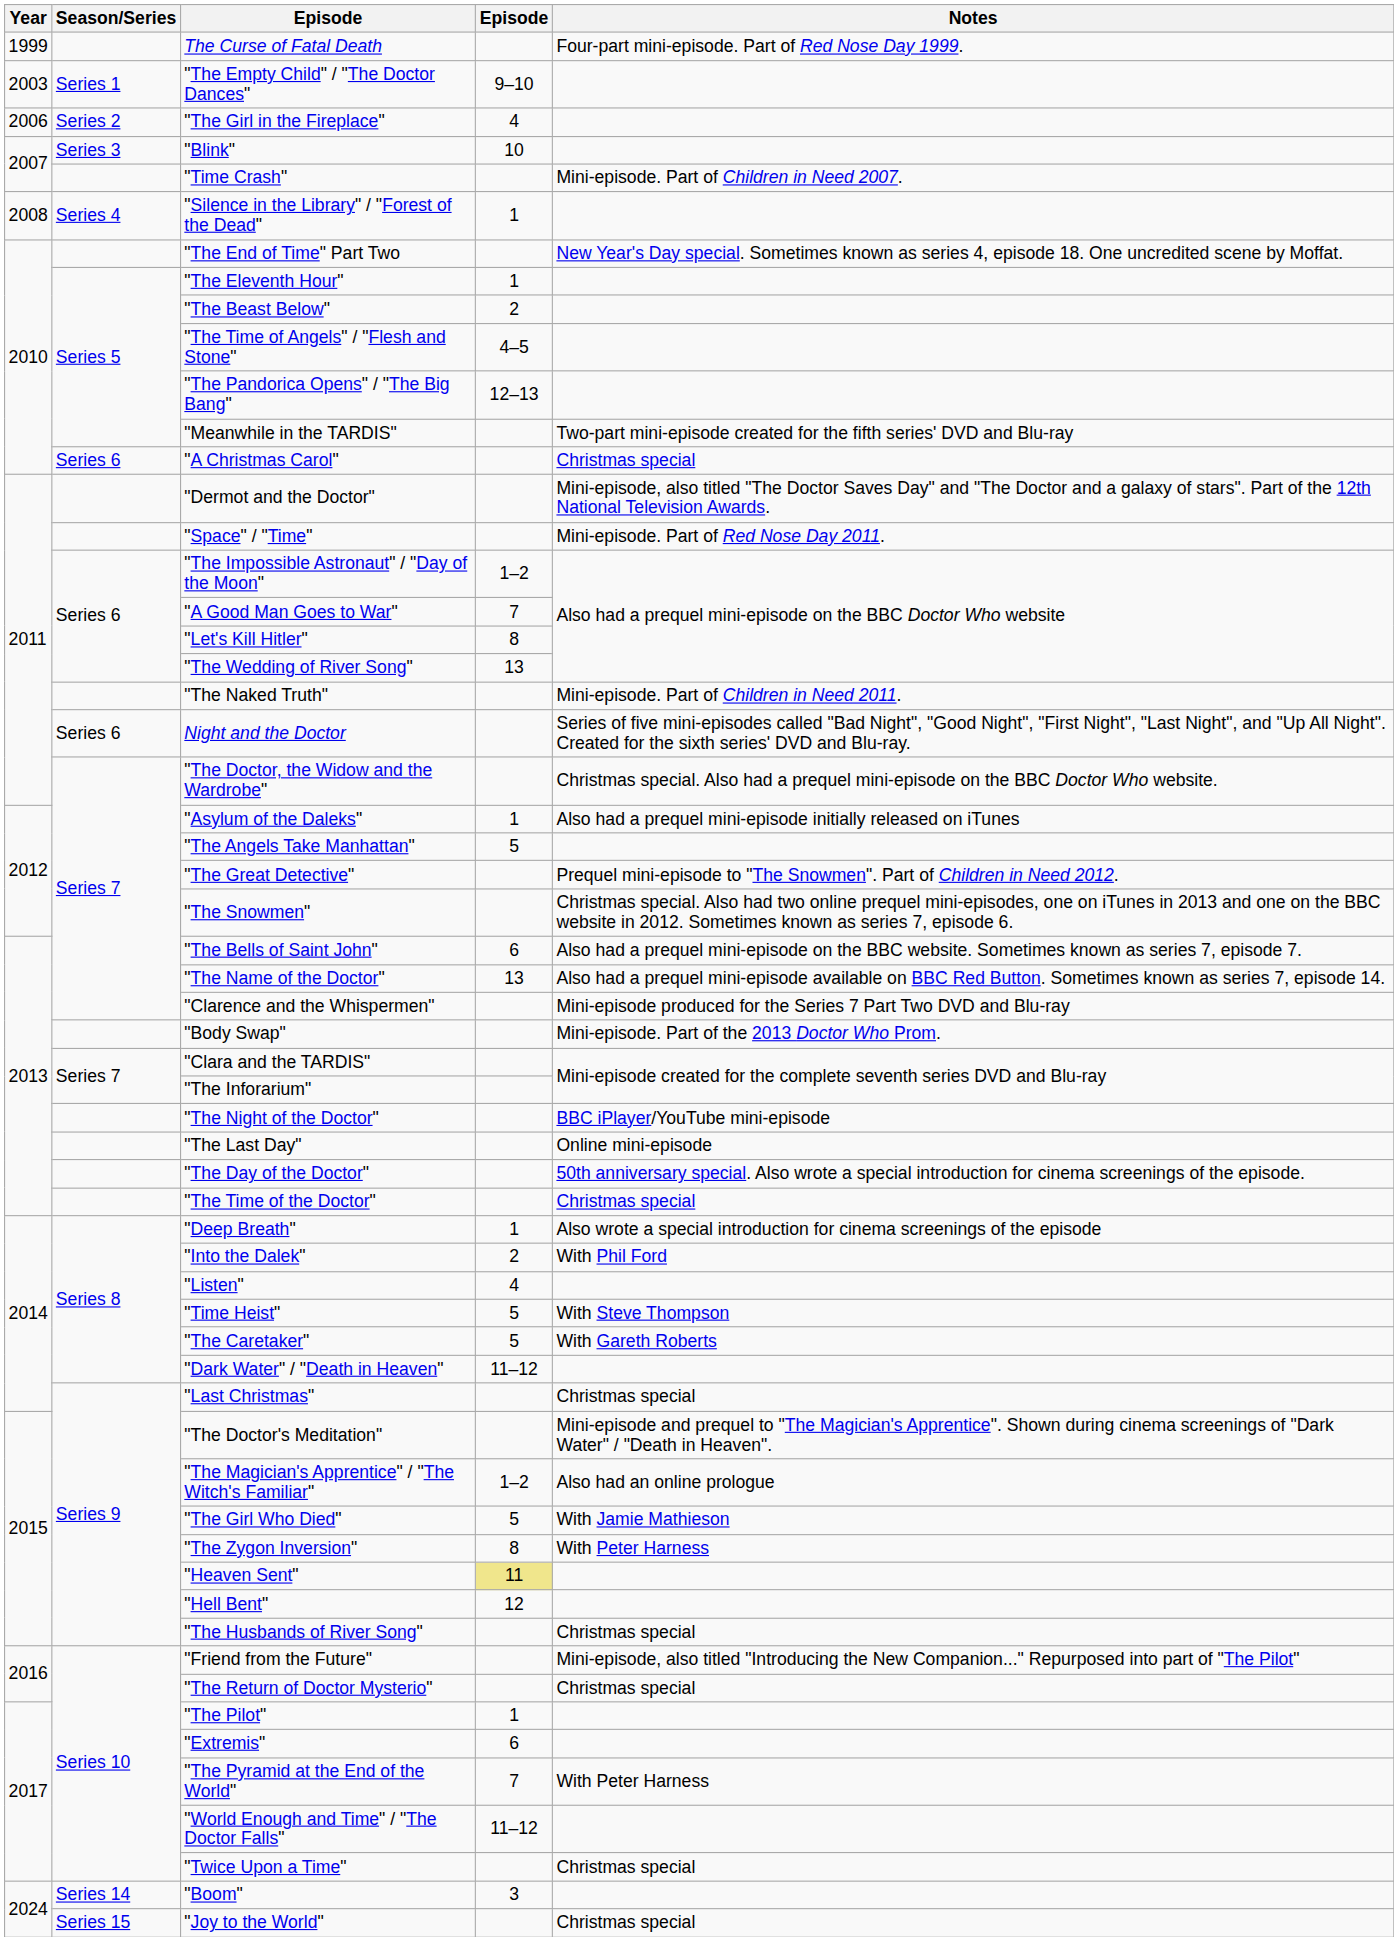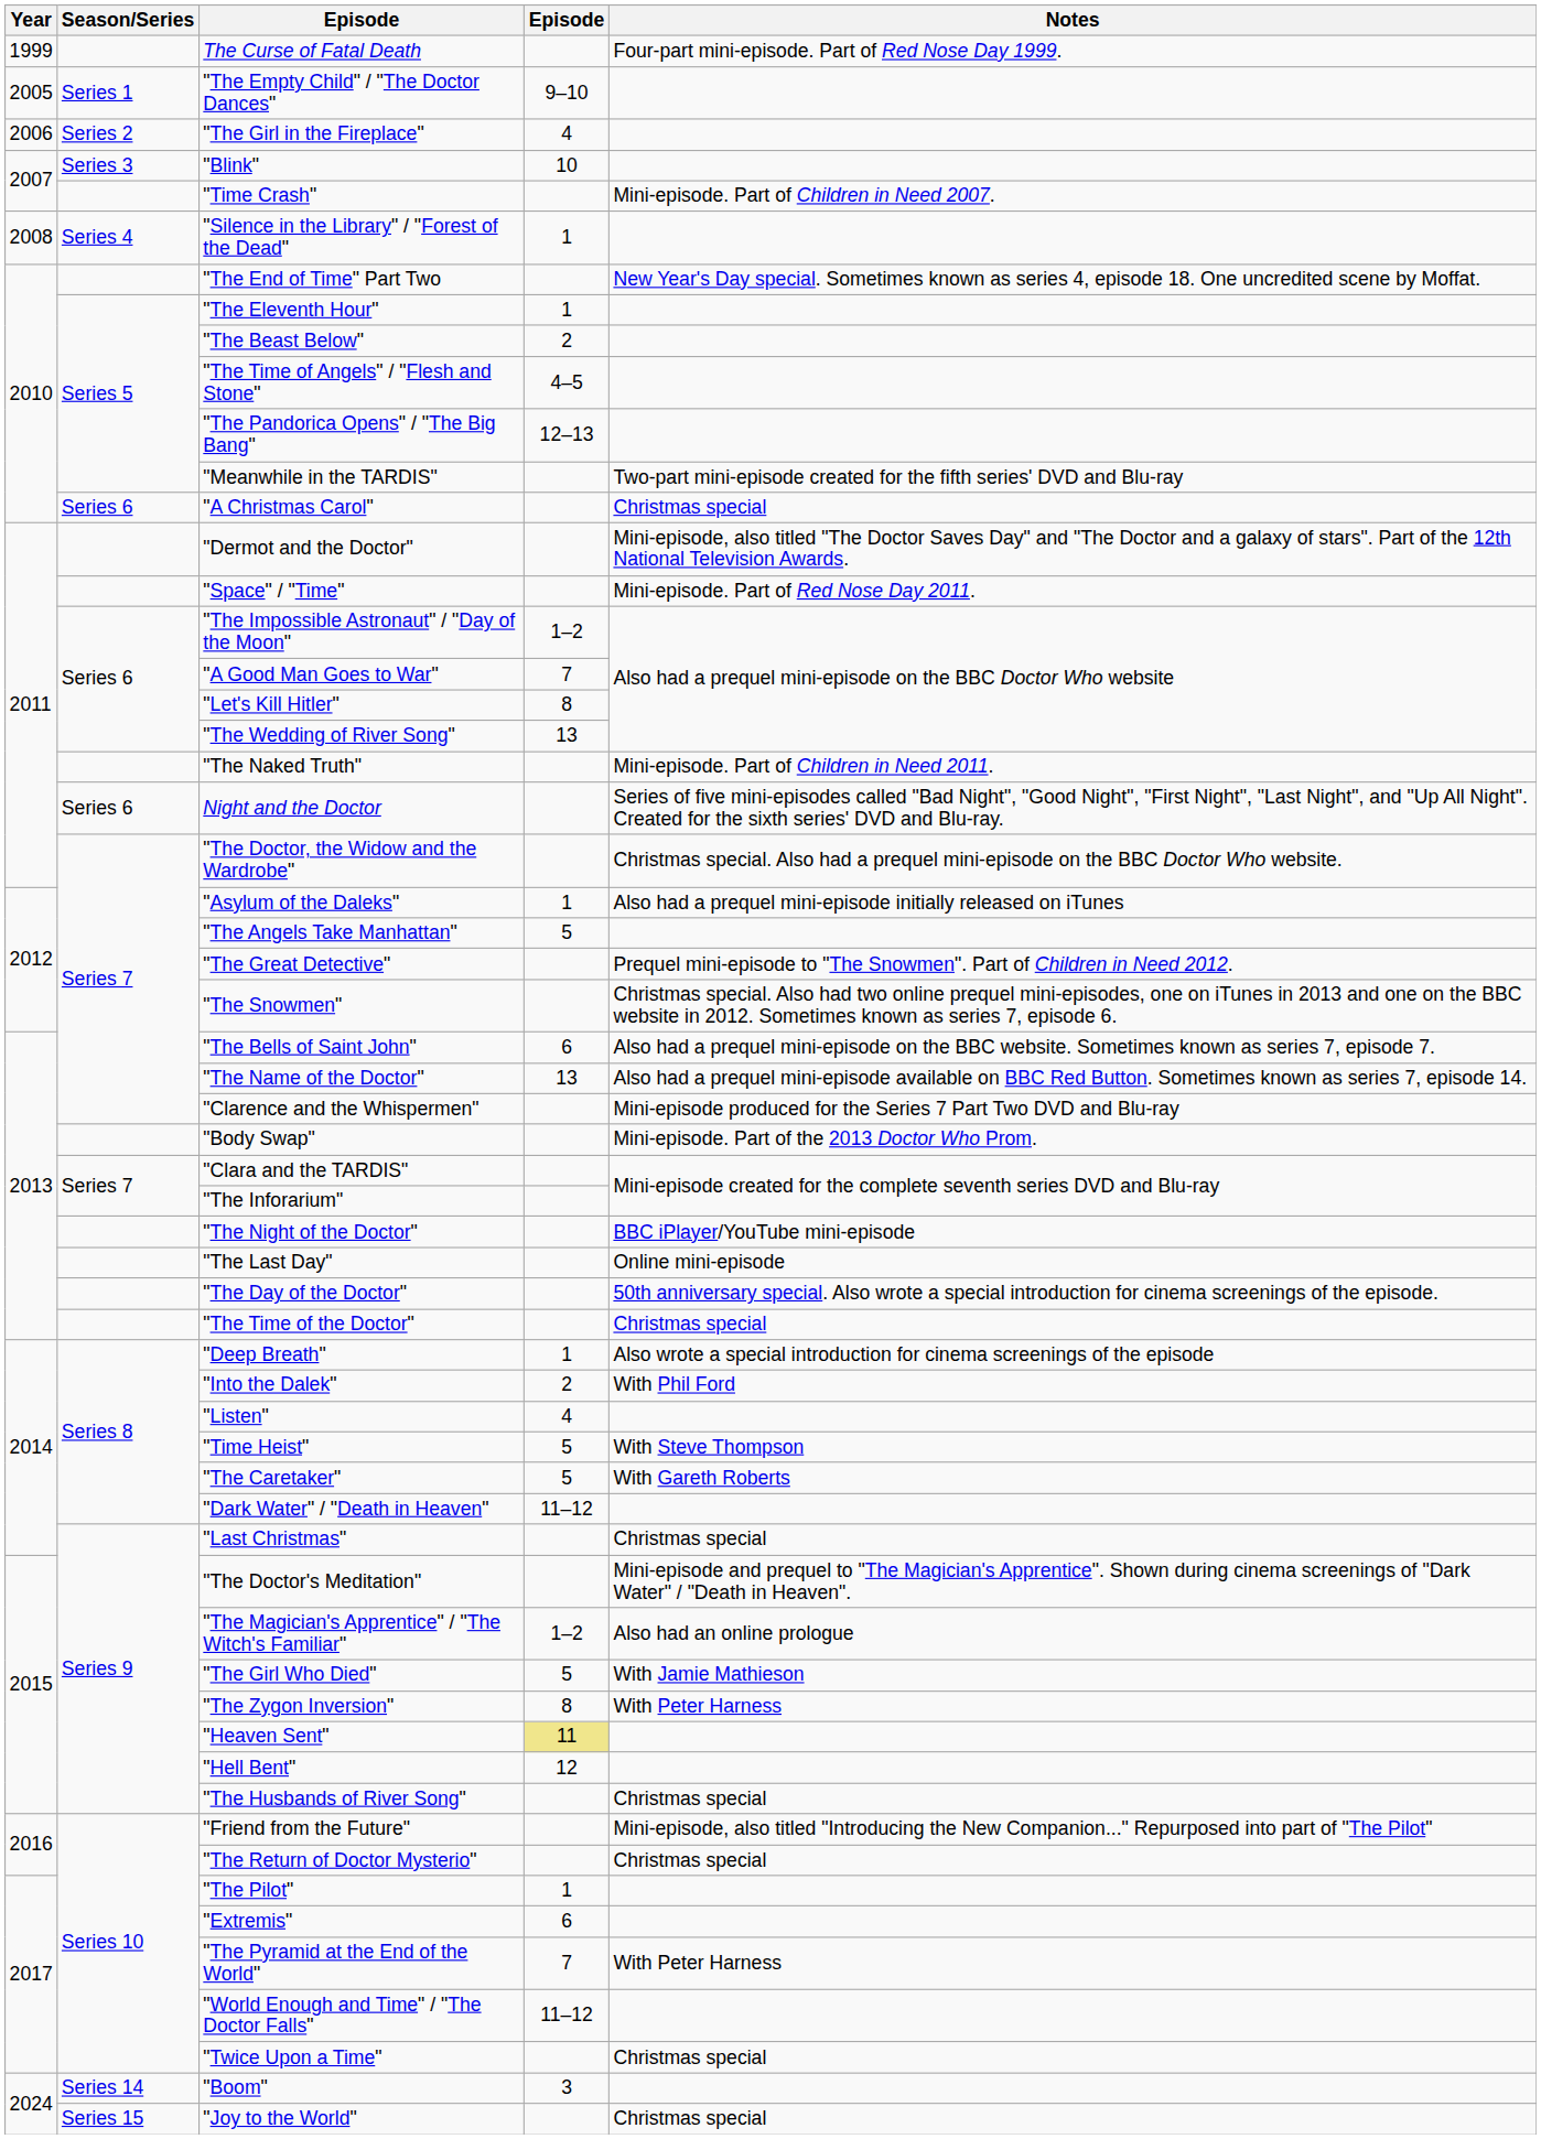 <table class="wikitable plainrowheaders" style="width:100%;">
 <tr>
 <th>Year</th>
 <th>Season/Series</th>
 <th>Episode</th>
 <th>Episode </th>
 <th>Notes</th>
 </tr>
 <tr>
 <td>1999</td>
 <td></td>
 <td><em><a href='#'>The Curse of Fatal Death</a></em></td>
 <td></td>
 <td>Four-part mini-episode. Part of <em><a href='#'>Red Nose Day 1999</a></em>.</td>
 </tr>
 <tr>
-<td>2003</td>
+<td>2005</td>
 <td><a href='#'>Series 1</a></td>
 <td>"<a href='#'>The Empty Child</a>" / "<a href='#'>The Doctor Dances</a>"</td>
 <td style="text-align: center">9–10</td>
 <td></td>
 </tr>
 <tr>
 <td>2006</td>
 <td><a href='#'>Series 2</a></td>
 <td>"<a href='#'>The Girl in the Fireplace</a>"</td>
 <td style="text-align: center">4</td>
 <td></td>
 </tr>
 <tr>
 <td rowspan="2">2007</td>
 <td><a href='#'>Series 3</a></td>
 <td>"<a href='#'>Blink</a>"</td>
 <td style="text-align: center">10</td>
 <td></td>
 </tr>
 <tr>
 <td></td>
 <td>"<a href='#'>Time Crash</a>"</td>
 <td></td>
 <td>Mini-episode. Part of <em><a href='#'>Children in Need 2007</a></em>.</td>
 </tr>
 <tr>
 <td>2008</td>
 <td><a href='#'>Series 4</a></td>
 <td>"<a href='#'>Silence in the Library</a>" / "<a href='#'>Forest of the Dead</a>"</td>
 <td style="text-align: center">1</td>
 <td></td>
 </tr>
 <tr>
 <td rowspan="7">2010</td>
 <td></td>
 <td>"<a href='#'>The End of Time</a>" Part Two</td>
 <td></td>
 <td><a href='#'>New Year's Day special</a>. Sometimes known as series 4, episode 18. One uncredited scene by Moffat.</td>
 </tr>
 <tr>
 <td rowspan="5"><a href='#'>Series 5</a></td>
 <td>"<a href='#'>The Eleventh Hour</a>"</td>
 <td style="text-align: center">1</td>
 <td></td>
 </tr>
 <tr>
 <td>"<a href='#'>The Beast Below</a>"</td>
 <td style="text-align: center">2</td>
 <td></td>
 </tr>
 <tr>
 <td>"<a href='#'>The Time of Angels</a>" / "<a href='#'>Flesh and Stone</a>"</td>
 <td style="text-align: center">4–5</td>
 <td></td>
 </tr>
 <tr>
 <td>"<a href='#'>The Pandorica Opens</a>" / "<a href='#'>The Big Bang</a>"</td>
 <td style="text-align: center">12–13</td>
 <td></td>
 </tr>
 <tr>
 <td>"Meanwhile in the TARDIS"</td>
 <td></td>
 <td>Two-part mini-episode created for the fifth series' DVD and Blu-ray</td>
 </tr>
 <tr>
 <td><a href='#'>Series 6</a></td>
 <td>"<a href='#'>A Christmas Carol</a>"</td>
 <td></td>
 <td><a href='#'>Christmas special</a></td>
 </tr>
 <tr>
 <td rowspan="9">2011</td>
 <td></td>
 <td>"Dermot and the Doctor"</td>
 <td></td>
 <td>Mini-episode, also titled "The Doctor Saves Day"  and "The Doctor and a galaxy of stars". Part of the <a href='#'>12th National Television Awards</a>.</td>
 </tr>
 <tr>
 <td></td>
 <td>"<a href='#'>Space</a>" / "<a href='#'>Time</a>"</td>
 <td></td>
 <td>Mini-episode. Part of <em><a href='#'>Red Nose Day 2011</a></em>.</td>
 </tr>
 <tr>
 <td rowspan="4">Series 6</td>
 <td>"<a href='#'>The Impossible Astronaut</a>" / "<a href='#'>Day of the Moon</a>"</td>
 <td style="text-align: center">1–2</td>
 <td rowspan="4">Also had a prequel mini-episode on the BBC <em>Doctor Who</em> website</td>
 </tr>
 <tr>
 <td>"<a href='#'>A Good Man Goes to War</a>"</td>
 <td style="text-align: center">7</td>
 </tr>
 <tr>
 <td>"<a href='#'>Let's Kill Hitler</a>"</td>
 <td style="text-align: center">8</td>
 </tr>
 <tr>
 <td>"<a href='#'>The Wedding of River Song</a>"</td>
 <td style="text-align: center">13</td>
 </tr>
 <tr>
 <td></td>
 <td>"The Naked Truth"</td>
 <td></td>
 <td>Mini-episode. Part of <em><a href='#'>Children in Need 2011</a></em>.</td>
 </tr>
 <tr>
 <td>Series 6</td>
 <td><em><a href='#'>Night and the Doctor</a></em></td>
 <td></td>
 <td>Series of five mini-episodes called "Bad Night", "Good Night", "First Night", "Last Night", and "Up All Night". Created for the sixth series' DVD and Blu-ray.</td>
 </tr>
 <tr>
 <td rowspan="8"><a href='#'>Series 7</a></td>
 <td>"<a href='#'>The Doctor, the Widow and the Wardrobe</a>"</td>
 <td></td>
 <td>Christmas special. Also had a prequel mini-episode on the BBC <em>Doctor Who</em> website.</td>
 </tr>
 <tr>
 <td rowspan="4">2012</td>
 <td>"<a href='#'>Asylum of the Daleks</a>"</td>
 <td style="text-align: center">1</td>
 <td>Also had a prequel mini-episode initially released on iTunes</td>
 </tr>
 <tr>
 <td>"<a href='#'>The Angels Take Manhattan</a>"</td>
 <td style="text-align: center">5</td>
 <td></td>
 </tr>
 <tr>
 <td>"<a href='#'>The Great Detective</a>"</td>
 <td></td>
 <td>Prequel mini-episode to "<a href='#'>The Snowmen</a>". Part of <em><a href='#'>Children in Need 2012</a></em>.</td>
 </tr>
 <tr>
 <td>"<a href='#'>The Snowmen</a>"</td>
 <td></td>
 <td>Christmas special. Also had two online prequel mini-episodes, one on iTunes in 2013 and one on the BBC website in 2012. Sometimes known as series 7, episode 6.</td>
 </tr>
 <tr>
 <td rowspan="10">2013</td>
 <td>"<a href='#'>The Bells of Saint John</a>"</td>
 <td style="text-align: center">6</td>
 <td>Also had a prequel mini-episode on the BBC website. Sometimes known as series 7, episode 7.</td>
 </tr>
 <tr>
 <td>"<a href='#'>The Name of the Doctor</a>"</td>
 <td style="text-align: center">13</td>
 <td>Also had a prequel mini-episode available on <a href='#'>BBC Red Button</a>. Sometimes known as series 7, episode 14.</td>
 </tr>
 <tr>
 <td>"Clarence and the Whispermen"</td>
 <td></td>
 <td>Mini-episode produced for the Series 7 Part Two DVD and Blu-ray</td>
 </tr>
 <tr>
 <td></td>
 <td>"Body Swap"</td>
 <td></td>
 <td>Mini-episode. Part of the <a href='#'>2013 <em>Doctor Who</em> Prom</a>.</td>
 </tr>
 <tr>
 <td rowspan="2">Series 7</td>
 <td>"Clara and the TARDIS"</td>
 <td></td>
 <td rowspan="2">Mini-episode created for the complete seventh series DVD and Blu-ray</td>
 </tr>
 <tr>
 <td>"The Inforarium"</td>
 <td></td>
 </tr>
 <tr>
 <td></td>
 <td>"<a href='#'>The Night of the Doctor</a>"</td>
 <td></td>
 <td><a href='#'>BBC iPlayer</a>/YouTube mini-episode</td>
 </tr>
 <tr>
 <td></td>
 <td>"The Last Day"</td>
 <td></td>
 <td>Online mini-episode</td>
 </tr>
 <tr>
 <td></td>
 <td>"<a href='#'>The Day of the Doctor</a>"</td>
 <td></td>
 <td><a href='#'>50th anniversary special</a>. Also wrote a special introduction for cinema screenings of the episode.</td>
 </tr>
 <tr>
 <td></td>
 <td>"<a href='#'>The Time of the Doctor</a>"</td>
 <td></td>
 <td><a href='#'>Christmas special</a></td>
 </tr>
 <tr>
 <td rowspan="7">2014</td>
 <td rowspan="6"><a href='#'>Series 8</a></td>
 <td>"<a href='#'>Deep Breath</a>"</td>
 <td style="text-align: center">1</td>
 <td>Also wrote a special introduction for cinema screenings of the episode</td>
 </tr>
 <tr>
 <td>"<a href='#'>Into the Dalek</a>"</td>
 <td style="text-align: center">2</td>
 <td>With <a href='#'>Phil Ford</a></td>
 </tr>
 <tr>
 <td>"<a href='#'>Listen</a>"</td>
 <td style="text-align: center">4</td>
 <td></td>
 </tr>
 <tr>
 <td>"<a href='#'>Time Heist</a>"</td>
 <td style="text-align: center">5</td>
 <td>With <a href='#'>Steve Thompson</a></td>
 </tr>
 <tr>
 <td>"<a href='#'>The Caretaker</a>"</td>
 <td style="text-align: center">5</td>
 <td>With <a href='#'>Gareth Roberts</a></td>
 </tr>
 <tr>
 <td>"<a href='#'>Dark Water</a>" / "<a href='#'>Death in Heaven</a>"</td>
 <td style="text-align: center">11–12</td>
 <td></td>
 </tr>
 <tr>
 <td rowspan=8><a href='#'>Series 9</a></td>
 <td>"<a href='#'>Last Christmas</a>"</td>
 <td></td>
 <td>Christmas special</td>
 </tr>
 <tr>
 <td rowspan=7>2015</td>
 <td>"The Doctor's Meditation"</td>
 <td></td>
 <td>Mini-episode and prequel to "<a href='#'>The Magician's Apprentice</a>". Shown during cinema screenings of "Dark Water" / "Death in Heaven".</td>
 </tr>
 <tr>
 <td>"<a href='#'>The Magician's Apprentice</a>" / "<a href='#'>The Witch's Familiar</a>"</td>
 <td style="text-align: center">1–2</td>
 <td>Also had an online prologue</td>
 </tr>
 <tr>
 <td>"<a href='#'>The Girl Who Died</a>"</td>
 <td style="text-align: center">5</td>
 <td>With <a href='#'>Jamie Mathieson</a></td>
 </tr>
 <tr>
 <td>"<a href='#'>The Zygon Inversion</a>"</td>
 <td style="text-align: center">8</td>
 <td>With <a href='#'>Peter Harness</a></td>
 </tr>
 <tr>
 <td>"<a href='#'>Heaven Sent</a>"</td>
 <td style="background: khaki; text-align: center">11</td>
 <td></td>
 </tr>
 <tr>
 <td>"<a href='#'>Hell Bent</a>"</td>
 <td style="text-align: center">12</td>
 <td></td>
 </tr>
 <tr>
 <td>"<a href='#'>The Husbands of River Song</a>"</td>
 <td></td>
 <td>Christmas special</td>
 </tr>
 <tr>
 <td rowspan="2">2016</td>
 <td rowspan="7"><a href='#'>Series 10</a></td>
 <td>"Friend from the Future"</td>
 <td></td>
 <td>Mini-episode, also titled "Introducing the New Companion..." Repurposed into part of "<a href='#'>The Pilot</a>"</td>
 </tr>
 <tr>
 <td>"<a href='#'>The Return of Doctor Mysterio</a>"</td>
 <td></td>
 <td>Christmas special</td>
 </tr>
 <tr>
 <td rowspan="5">2017</td>
 <td>"<a href='#'>The Pilot</a>"</td>
 <td style="text-align: center">1</td>
 <td></td>
 </tr>
 <tr>
 <td>"<a href='#'>Extremis</a>"</td>
 <td style="text-align: center">6</td>
 <td></td>
 </tr>
 <tr>
 <td>"<a href='#'>The Pyramid at the End of the World</a>"</td>
 <td style="text-align: center">7</td>
 <td>With Peter Harness</td>
 </tr>
 <tr>
 <td>"<a href='#'>World Enough and Time</a>" / "<a href='#'>The Doctor Falls</a>"</td>
 <td style="text-align: center">11–12</td>
 <td></td>
 </tr>
 <tr>
 <td>"<a href='#'>Twice Upon a Time</a>"</td>
 <td></td>
 <td>Christmas special</td>
 </tr>
 <tr>
 <td rowspan="2">2024</td>
 <td><a href='#'>Series 14</a></td>
 <td>"<a href='#'>Boom</a>"</td>
 <td style="text-align: center">3</td>
 </tr>
 <tr>
 <td><a href='#'>Series 15</a></td>
 <td>"<a href='#'>Joy to the World</a>"</td>
 <td></td>
 <td>Christmas special</td>
 </tr>
 </table>
